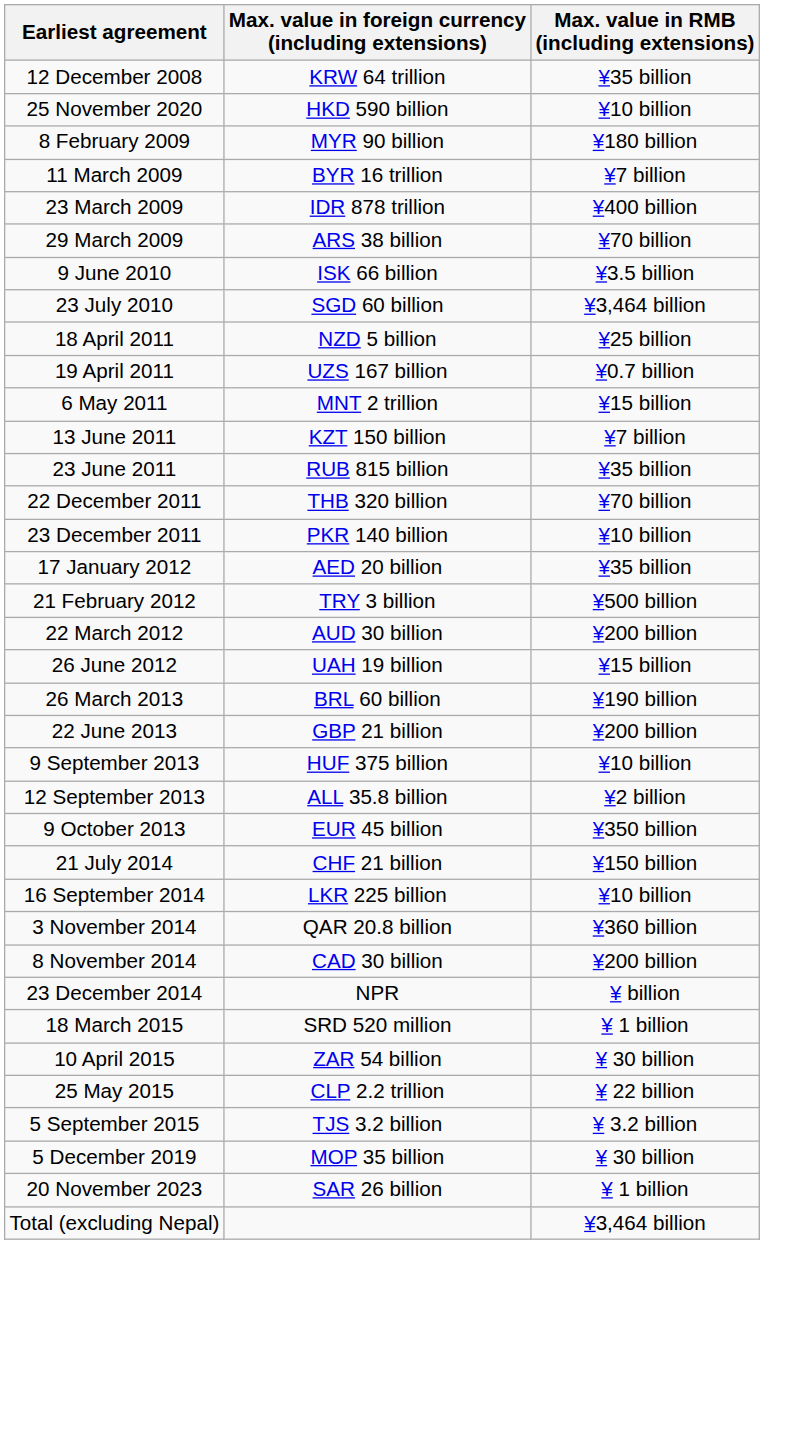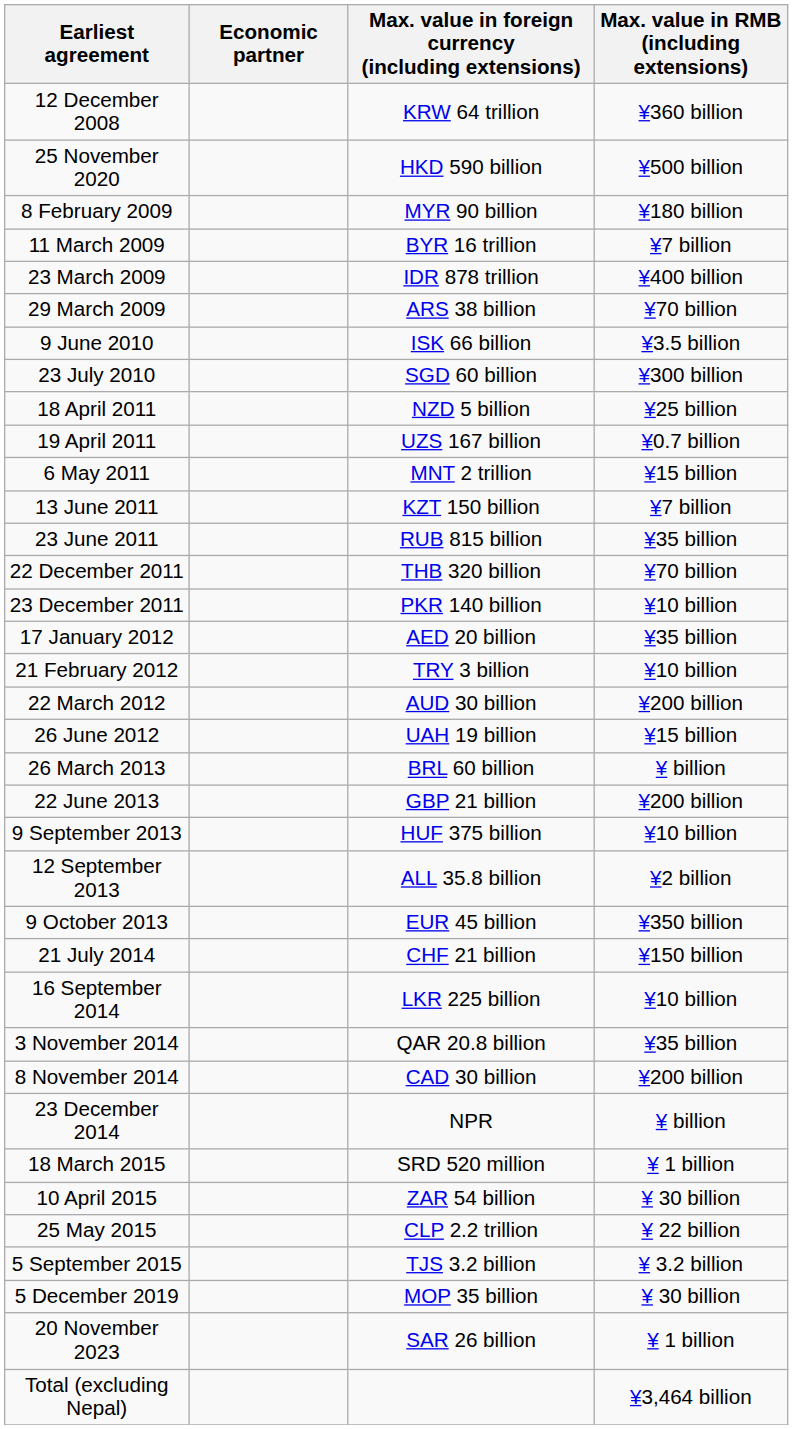 <table class="wikitable sortable" style="text-align:center;">
 <tr>
 <th>Earliest agreement</th>
+<th>Economic partner</th>
 <th>Max. value in foreign currency<br>(including extensions)</th>
 <th>Max. value in RMB<br>(including extensions)</th>
 </tr>
 <tr>
 <td>12 December 2008</td>
+<td></td>
 <td><a href='#'>KRW</a> 64 trillion</td>
-<td><a href='#'>¥</a>35 billion</td>
+<td><a href='#'>¥</a>360 billion</td>
 </tr>
 <tr>
 <td>25 November 2020</td>
+<td></td>
 <td><a href='#'>HKD</a> 590 billion</td>
-<td><a href='#'>¥</a>10 billion</td>
+<td><a href='#'>¥</a>500 billion</td>
 </tr>
 <tr>
 <td>8 February 2009</td>
+<td></td>
 <td><a href='#'>MYR</a> 90 billion</td>
 <td><a href='#'>¥</a>180 billion</td>
 </tr>
 <tr>
 <td>11 March 2009</td>
+<td></td>
 <td><a href='#'>BYR</a> 16 trillion</td>
 <td><a href='#'>¥</a>7 billion</td>
 </tr>
 <tr>
 <td>23 March 2009</td>
+<td></td>
 <td><a href='#'>IDR</a> 878 trillion</td>
 <td><a href='#'>¥</a>400 billion</td>
 </tr>
 <tr>
 <td>29 March 2009</td>
+<td></td>
 <td><a href='#'>ARS</a> 38 billion</td>
 <td><a href='#'>¥</a>70 billion</td>
 </tr>
 <tr>
 <td>9 June 2010</td>
+<td></td>
 <td><a href='#'>ISK</a> 66 billion</td>
 <td><a href='#'>¥</a>3.5 billion</td>
 </tr>
 <tr>
 <td>23 July 2010</td>
+<td></td>
 <td><a href='#'>SGD</a> 60 billion</td>
-<td><a href='#'>¥</a>3,464 billion</td>
+<td><a href='#'>¥</a>300 billion</td>
 </tr>
 <tr>
 <td>18 April 2011</td>
+<td></td>
 <td><a href='#'>NZD</a> 5 billion</td>
 <td><a href='#'>¥</a>25 billion</td>
 </tr>
 <tr>
 <td>19 April 2011</td>
+<td></td>
 <td><a href='#'>UZS</a> 167 billion</td>
 <td><a href='#'>¥</a>0.7 billion</td>
 </tr>
 <tr>
 <td>6 May 2011</td>
+<td></td>
 <td><a href='#'>MNT</a> 2 trillion</td>
 <td><a href='#'>¥</a>15 billion</td>
 </tr>
 <tr>
 <td>13 June 2011</td>
+<td></td>
 <td><a href='#'>KZT</a> 150 billion</td>
 <td><a href='#'>¥</a>7 billion</td>
 </tr>
 <tr>
 <td>23 June 2011</td>
+<td></td>
 <td><a href='#'>RUB</a> 815 billion</td>
 <td><a href='#'>¥</a>35 billion</td>
 </tr>
 <tr>
 <td>22 December 2011</td>
+<td></td>
 <td><a href='#'>THB</a> 320 billion</td>
 <td><a href='#'>¥</a>70 billion</td>
 </tr>
 <tr>
 <td>23 December 2011</td>
+<td></td>
 <td><a href='#'>PKR</a> 140 billion</td>
 <td><a href='#'>¥</a>10 billion</td>
 </tr>
 <tr>
 <td>17 January 2012</td>
+<td></td>
 <td><a href='#'>AED</a> 20 billion</td>
 <td><a href='#'>¥</a>35 billion</td>
 </tr>
 <tr>
 <td>21 February 2012</td>
+<td></td>
 <td><a href='#'>TRY</a> 3 billion</td>
-<td><a href='#'>¥</a>500 billion</td>
+<td><a href='#'>¥</a>10 billion</td>
 </tr>
 <tr>
 <td>22 March 2012</td>
+<td></td>
 <td><a href='#'>AUD</a> 30 billion</td>
 <td><a href='#'>¥</a>200 billion</td>
 </tr>
 <tr>
 <td>26 June 2012</td>
+<td></td>
 <td><a href='#'>UAH</a> 19 billion</td>
 <td><a href='#'>¥</a>15 billion</td>
 </tr>
 <tr>
 <td>26 March 2013</td>
+<td></td>
 <td><a href='#'>BRL</a> 60 billion</td>
-<td><a href='#'>¥</a>190 billion</td>
+<td><a href='#'>¥</a> billion</td>
 </tr>
 <tr>
 <td>22 June 2013</td>
+<td></td>
 <td><a href='#'>GBP</a> 21 billion</td>
 <td><a href='#'>¥</a>200 billion</td>
 </tr>
 <tr>
 <td>9 September 2013</td>
+<td></td>
 <td><a href='#'>HUF</a> 375 billion</td>
 <td><a href='#'>¥</a>10 billion</td>
 </tr>
 <tr>
 <td>12 September 2013</td>
+<td></td>
 <td><a href='#'>ALL</a> 35.8 billion</td>
 <td><a href='#'>¥</a>2 billion</td>
 </tr>
 <tr>
 <td>9 October 2013</td>
+<td></td>
 <td><a href='#'>EUR</a> 45 billion</td>
 <td><a href='#'>¥</a>350 billion</td>
 </tr>
 <tr>
 <td>21 July 2014</td>
+<td></td>
 <td><a href='#'>CHF</a> 21 billion</td>
 <td><a href='#'>¥</a>150 billion</td>
 </tr>
 <tr>
 <td>16 September 2014</td>
+<td></td>
 <td><a href='#'>LKR</a> 225 billion</td>
 <td><a href='#'>¥</a>10 billion</td>
 </tr>
 <tr>
 <td>3 November 2014</td>
+<td></td>
 <td>QAR 20.8 billion</td>
-<td><a href='#'>¥</a>360 billion</td>
+<td><a href='#'>¥</a>35 billion</td>
 </tr>
 <tr>
 <td>8 November 2014</td>
+<td></td>
 <td><a href='#'>CAD</a> 30 billion</td>
 <td><a href='#'>¥</a>200 billion</td>
 </tr>
 <tr>
 <td>23 December 2014</td>
+<td></td>
 <td>NPR</td>
 <td><a href='#'>¥</a> billion</td>
 </tr>
 <tr>
 <td>18 March 2015</td>
+<td></td>
 <td>SRD 520 million</td>
 <td><a href='#'>¥</a> 1 billion</td>
 </tr>
 <tr>
 <td>10 April 2015</td>
+<td></td>
 <td><a href='#'>ZAR</a> 54 billion</td>
 <td><a href='#'>¥</a> 30 billion</td>
 </tr>
 <tr>
 <td>25 May 2015</td>
+<td></td>
 <td><a href='#'>CLP</a> 2.2 trillion</td>
 <td><a href='#'>¥</a> 22 billion</td>
 </tr>
 <tr>
 <td>5 September 2015</td>
+<td></td>
 <td><a href='#'>TJS</a> 3.2 billion</td>
 <td><a href='#'>¥</a> 3.2 billion</td>
 </tr>
 <tr>
 <td>5 December 2019</td>
+<td></td>
 <td><a href='#'>MOP</a> 35 billion</td>
 <td><a href='#'>¥</a> 30 billion</td>
 </tr>
 <tr>
 <td>20 November 2023</td>
+<td></td>
 <td><a href='#'>SAR</a> 26 billion</td>
 <td><a href='#'>¥</a> 1 billion</td>
 </tr>
 <tr>
 <td>Total (excluding Nepal)</td>
 <td></td>
+<td></td>
 <td><a href='#'>¥</a>3,464 billion</td>
 </tr>
 </table>
